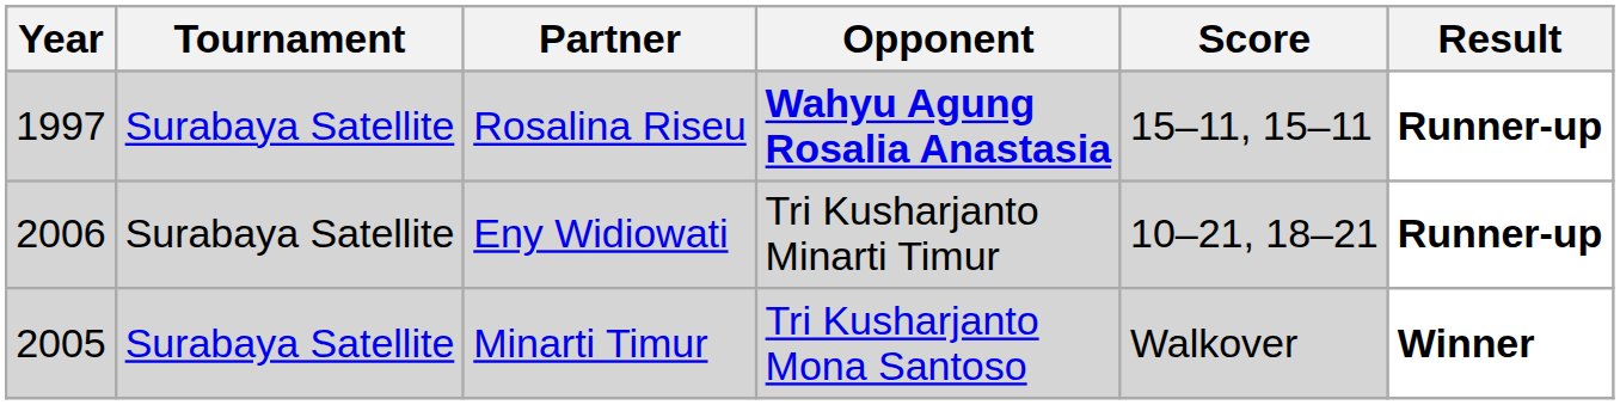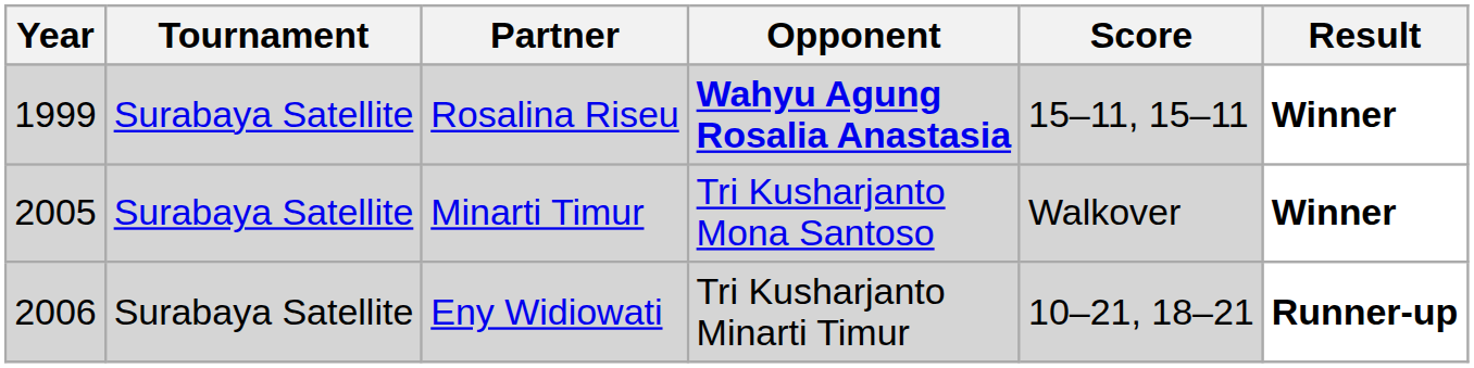 <table class="sortable wikitable" style="font-size: 90%;">
 <tr>
 <th>Year</th>
 <th>Tournament</th>
 <th>Partner</th>
 <th>Opponent</th>
 <th>Score</th>
 <th>Result</th>
 </tr>
 <tr style="background:#D5D5D5">
-<td align="center">1997</td>
+<td align="center">1999</td>
 <td align="left"><a href='#'>Surabaya Satellite</a></td>
 <td align="left"> <a href='#'>Rosalina Riseu</a></td>
 <td align="left"><strong> <a href='#'>Wahyu Agung</a> <br>  <a href='#'>Rosalia Anastasia</a></strong></td>
 <td align="left">15–11, 15–11</td>
-<td style="text-align:left; background:white"> <strong>Runner-up</strong></td>
+<td style="text-align:left; background:white"> <strong>Winner</strong></td>
+</tr>
+<tr style="background:#D5D5D5">
+<td align="center">2005</td>
+<td align="left"><a href='#'>Surabaya Satellite</a></td>
+<td align="left"> <a href='#'>Minarti Timur</a></td>
+<td align="left"> <a href='#'>Tri Kusharjanto</a> <br>  <a href='#'>Mona Santoso</a></td>
+<td align="left">Walkover</td>
+<td style="text-align:left; background:white"> <strong>Winner</strong></td>
 </tr>
 <tr style="background:#D5D5D5;">
 <td align="center">2006</td>
 <td align="left">Surabaya Satellite</td>
 <td align="left"> <a href='#'>Eny Widiowati</a></td>
 <td align="left"> Tri Kusharjanto <br>  Minarti Timur</td>
 <td align="left">10–21, 18–21</td>
 <td style="text-align:left; background:white"> <strong>Runner-up</strong></td>
 </tr>
-<tr style="background:#D5D5D5">
-<td align="center">2005</td>
-<td align="left"><a href='#'>Surabaya Satellite</a></td>
-<td align="left"> <a href='#'>Minarti Timur</a></td>
-<td align="left"> <a href='#'>Tri Kusharjanto</a> <br>  <a href='#'>Mona Santoso</a></td>
-<td align="left">Walkover</td>
-<td style="text-align:left; background:white"> <strong>Winner</strong></td>
-</tr>
 </table>
